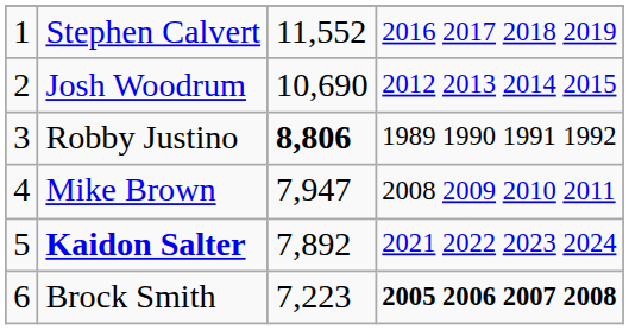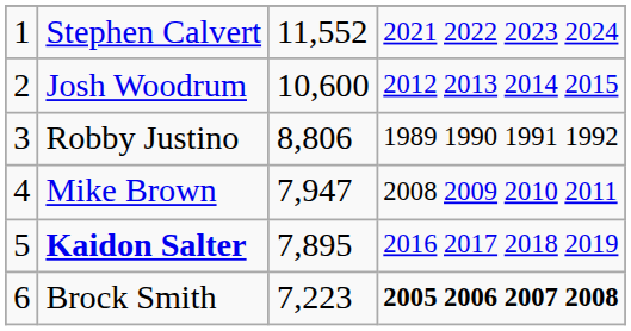 <table class="wikitable">
 <tr>
 </tr>
 <tr>
 <td>1</td>
 <td><a href='#'>Stephen Calvert</a></td>
 <td><abbr>11,552</abbr></td>
-<td style="font-size:80%;"><a href='#'>2016</a> <a href='#'>2017</a> <a href='#'>2018</a> <a href='#'>2019</a></td>
+<td style="font-size:80%;"><a href='#'>2021</a> <a href='#'>2022</a> <a href='#'>2023</a> <a href='#'>2024</a></td>
 </tr>
 <tr>
 <td>2</td>
 <td><a href='#'>Josh Woodrum</a></td>
-<td><abbr>10,690</abbr></td>
+<td><abbr>10,600</abbr></td>
 <td style="font-size:80%;"><a href='#'>2012</a> <a href='#'>2013</a> <a href='#'>2014</a> <a href='#'>2015</a></td>
 </tr>
 <tr>
 <td>3</td>
 <td>Robby Justino</td>
-<td><strong><abbr>8,806</abbr></strong></td>
+<td><abbr>8,806</abbr></td>
 <td style="font-size:80%;">1989 1990 1991 1992</td>
 </tr>
 <tr>
 <td>4</td>
 <td><a href='#'>Mike Brown</a></td>
 <td>7,947</td>
 <td style="font-size:80%;">2008 <a href='#'>2009</a> <a href='#'>2010</a> <a href='#'>2011</a></td>
 </tr>
 <tr>
 <td>5</td>
 <td><strong><a href='#'>Kaidon Salter</a></strong></td>
-<td><abbr>7,892</abbr></td>
-<td style="font-size:80%;"><a href='#'>2021</a> <a href='#'>2022</a> <a href='#'>2023</a> <a href='#'>2024</a></td>
+<td><abbr>7,895</abbr></td>
+<td style="font-size:80%;"><a href='#'>2016</a> <a href='#'>2017</a> <a href='#'>2018</a> <a href='#'>2019</a></td>
 </tr>
 <tr>
 <td>6</td>
 <td>Brock Smith</td>
 <td><abbr>7,223</abbr></td>
 <td style="font-size:80%;"><strong>2005 2006 2007 2008</strong></td>
 </tr>
 </table>
